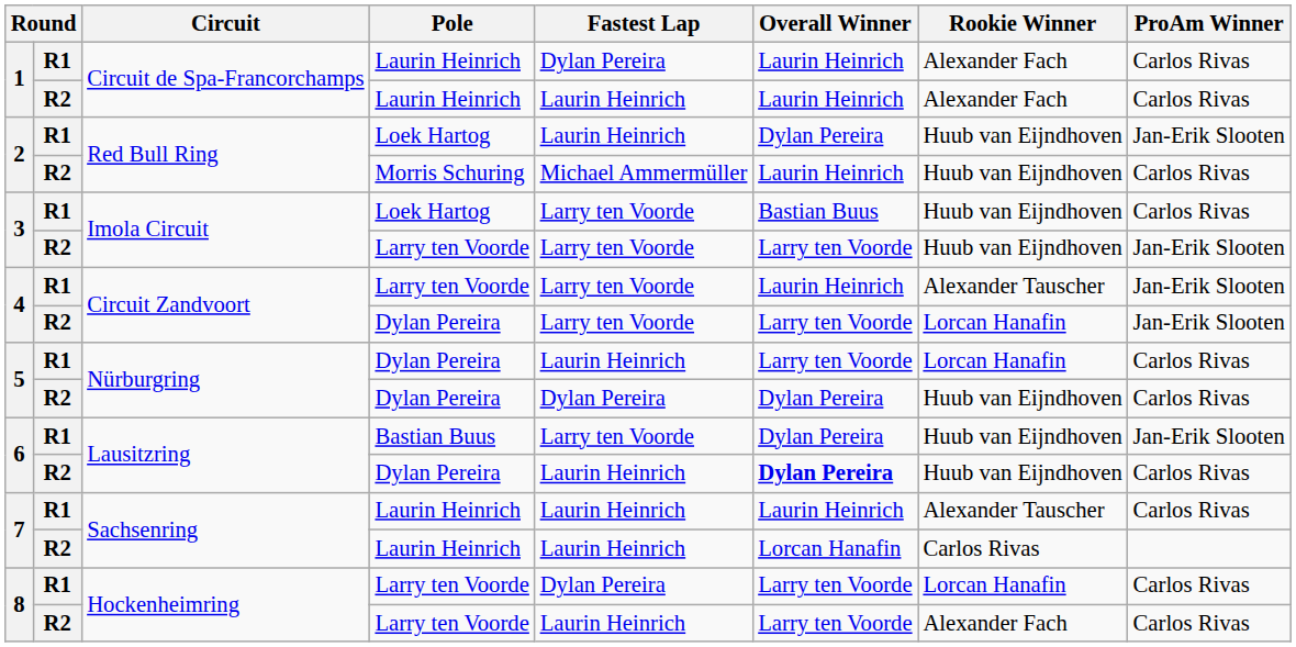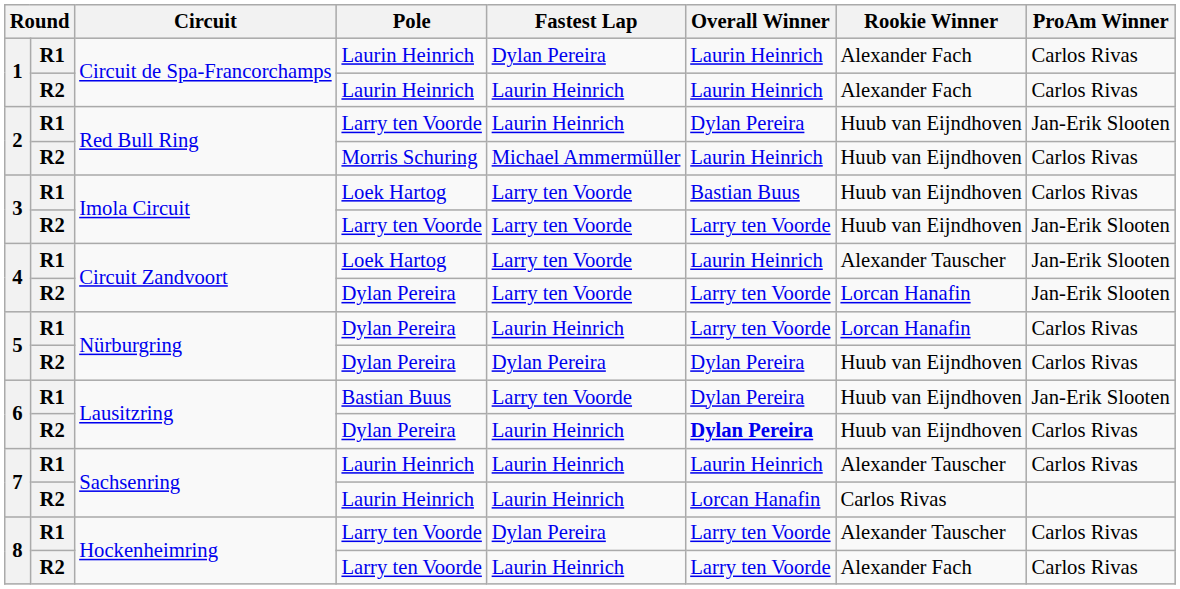 <table class="wikitable" style="font-size:85%;">
 <tr>
 <th colspan=2>Round</th>
 <th>Circuit</th>
 <th>Pole</th>
 <th>Fastest Lap</th>
 <th>Overall Winner</th>
 <th>Rookie Winner</th>
 <th>ProAm Winner</th>
 </tr>
 <tr>
 <th rowspan=2>1</th>
 <th>R1</th>
 <td rowspan=2> <a href='#'>Circuit de Spa-Francorchamps</a></td>
 <td> <a href='#'>Laurin Heinrich</a></td>
 <td> <a href='#'>Dylan Pereira</a></td>
 <td> <a href='#'>Laurin Heinrich</a></td>
 <td> Alexander Fach</td>
 <td> Carlos Rivas</td>
 </tr>
 <tr>
 <th>R2</th>
 <td> <a href='#'>Laurin Heinrich</a></td>
 <td> <a href='#'>Laurin Heinrich</a></td>
 <td> <a href='#'>Laurin Heinrich</a></td>
 <td> Alexander Fach</td>
 <td> Carlos Rivas</td>
 </tr>
 <tr>
 <th rowspan=2>2</th>
 <th>R1</th>
 <td rowspan=2> <a href='#'>Red Bull Ring</a></td>
-<td> <a href='#'>Loek Hartog</a></td>
+<td> <a href='#'>Larry ten Voorde</a></td>
 <td> <a href='#'>Laurin Heinrich</a></td>
 <td> <a href='#'>Dylan Pereira</a></td>
 <td> Huub van Eijndhoven</td>
 <td> Jan-Erik Slooten</td>
 </tr>
 <tr>
 <th>R2</th>
 <td> <a href='#'>Morris Schuring</a></td>
 <td> <a href='#'>Michael Ammermüller</a></td>
 <td> <a href='#'>Laurin Heinrich</a></td>
 <td> Huub van Eijndhoven</td>
 <td> Carlos Rivas</td>
 </tr>
 <tr>
 <th rowspan=2>3</th>
 <th>R1</th>
 <td rowspan=2> <a href='#'>Imola Circuit</a></td>
 <td> <a href='#'>Loek Hartog</a></td>
 <td> <a href='#'>Larry ten Voorde</a></td>
 <td> <a href='#'>Bastian Buus</a></td>
 <td> Huub van Eijndhoven</td>
 <td> Carlos Rivas</td>
 </tr>
 <tr>
 <th>R2</th>
 <td> <a href='#'>Larry ten Voorde</a></td>
 <td> <a href='#'>Larry ten Voorde</a></td>
 <td> <a href='#'>Larry ten Voorde</a></td>
 <td> Huub van Eijndhoven</td>
 <td> Jan-Erik Slooten</td>
 </tr>
 <tr>
 <th rowspan=2>4</th>
 <th>R1</th>
 <td rowspan=2> <a href='#'>Circuit Zandvoort</a></td>
-<td> <a href='#'>Larry ten Voorde</a></td>
+<td> <a href='#'>Loek Hartog</a></td>
 <td> <a href='#'>Larry ten Voorde</a></td>
 <td> <a href='#'>Laurin Heinrich</a></td>
 <td> Alexander Tauscher</td>
 <td> Jan-Erik Slooten</td>
 </tr>
 <tr>
 <th>R2</th>
 <td> <a href='#'>Dylan Pereira</a></td>
 <td> <a href='#'>Larry ten Voorde</a></td>
 <td> <a href='#'>Larry ten Voorde</a></td>
 <td> <a href='#'>Lorcan Hanafin</a></td>
 <td> Jan-Erik Slooten</td>
 </tr>
 <tr>
 <th rowspan=2>5</th>
 <th>R1</th>
 <td rowspan=2> <a href='#'>Nürburgring</a></td>
 <td> <a href='#'>Dylan Pereira</a></td>
 <td> <a href='#'>Laurin Heinrich</a></td>
 <td> <a href='#'>Larry ten Voorde</a></td>
 <td> <a href='#'>Lorcan Hanafin</a></td>
 <td> Carlos Rivas</td>
 </tr>
 <tr>
 <th>R2</th>
 <td> <a href='#'>Dylan Pereira</a></td>
 <td> <a href='#'>Dylan Pereira</a></td>
 <td> <a href='#'>Dylan Pereira</a></td>
 <td> Huub van Eijndhoven</td>
 <td> Carlos Rivas</td>
 </tr>
 <tr>
 <th rowspan=2>6</th>
 <th>R1</th>
 <td rowspan=2> <a href='#'>Lausitzring</a></td>
 <td> <a href='#'>Bastian Buus</a></td>
 <td> <a href='#'>Larry ten Voorde</a></td>
 <td> <a href='#'>Dylan Pereira</a></td>
 <td> Huub van Eijndhoven</td>
 <td> Jan-Erik Slooten</td>
 </tr>
 <tr>
 <th>R2</th>
 <td> <a href='#'>Dylan Pereira</a></td>
 <td> <a href='#'>Laurin Heinrich</a></td>
 <td><strong> <a href='#'>Dylan Pereira</a></strong></td>
 <td> Huub van Eijndhoven</td>
 <td> Carlos Rivas</td>
 </tr>
 <tr>
 <th rowspan=2>7</th>
 <th>R1</th>
 <td rowspan=2> <a href='#'>Sachsenring</a></td>
 <td> <a href='#'>Laurin Heinrich</a></td>
 <td> <a href='#'>Laurin Heinrich</a></td>
 <td> <a href='#'>Laurin Heinrich</a></td>
 <td> Alexander Tauscher</td>
 <td> Carlos Rivas</td>
 </tr>
 <tr>
 <th>R2</th>
 <td> <a href='#'>Laurin Heinrich</a></td>
 <td> <a href='#'>Laurin Heinrich</a></td>
 <td> <a href='#'>Lorcan Hanafin</a></td>
 <td> Carlos Rivas</td>
 </tr>
 <tr>
 <th rowspan=2>8</th>
 <th>R1</th>
 <td rowspan=2> <a href='#'>Hockenheimring</a></td>
 <td> <a href='#'>Larry ten Voorde</a></td>
 <td> <a href='#'>Dylan Pereira</a></td>
 <td> <a href='#'>Larry ten Voorde</a></td>
-<td> <a href='#'>Lorcan Hanafin</a></td>
+<td> Alexander Tauscher</td>
 <td> Carlos Rivas</td>
 </tr>
 <tr>
 <th>R2</th>
 <td> <a href='#'>Larry ten Voorde</a></td>
 <td> <a href='#'>Laurin Heinrich</a></td>
 <td> <a href='#'>Larry ten Voorde</a></td>
 <td> Alexander Fach</td>
 <td> Carlos Rivas</td>
 </tr>
 </table>
